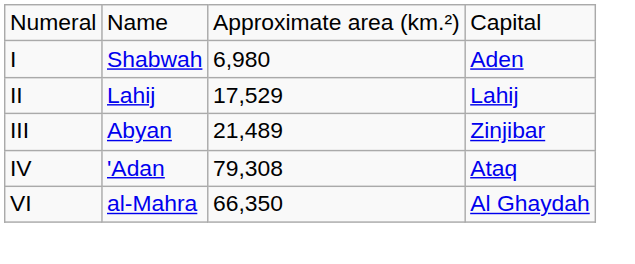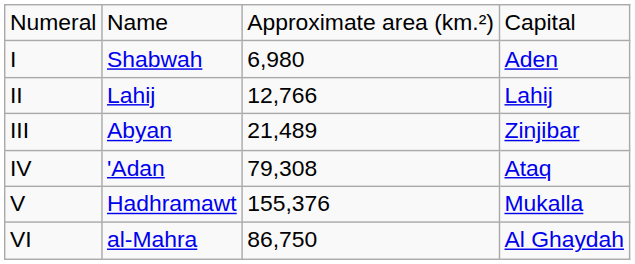 <table class="wikitable">
 <tr>
 <td>Numeral</td>
 <td>Name</td>
 <td>Approximate area (km.²)</td>
 <td>Capital</td>
 </tr>
 <tr>
 <td>I</td>
 <td><a href='#'>Shabwah</a></td>
 <td>6,980</td>
 <td><a href='#'>Aden</a></td>
 </tr>
 <tr>
 <td>II</td>
 <td><a href='#'>Lahij</a></td>
-<td>17,529</td>
+<td>12,766</td>
 <td><a href='#'>Lahij</a></td>
 </tr>
 <tr>
 <td>III</td>
 <td><a href='#'>Abyan</a></td>
 <td>21,489</td>
 <td><a href='#'>Zinjibar</a></td>
 </tr>
 <tr>
 <td>IV</td>
 <td><a href='#'>'Adan</a></td>
 <td>79,308</td>
 <td><a href='#'>Ataq</a></td>
 </tr>
 <tr>
+<td>V</td>
+<td><a href='#'>Hadhramawt</a></td>
+<td>155,376</td>
+<td><a href='#'>Mukalla</a></td>
+</tr>
+<tr>
 <td>VI</td>
 <td><a href='#'>al-Mahra</a></td>
-<td>66,350</td>
+<td>86,750</td>
 <td><a href='#'>Al Ghaydah</a></td>
 </tr>
 </table>
